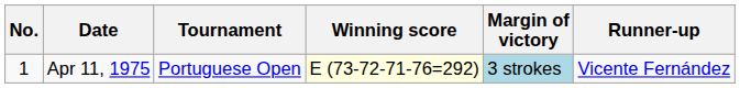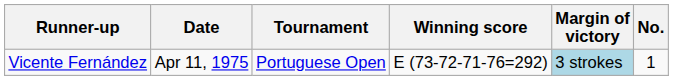 <table class="wikitable" style="font-size:95%;">
 <tr>
-<th>No.</th>
+<th>Runner-up</th>
 <th>Date</th>
 <th>Tournament</th>
 <th>Winning score</th>
 <th>Margin of<br>victory</th>
-<th>Runner-up</th>
+<th>No.</th>
 </tr>
 <tr>
-<td align=center>1</td>
+<td> <a href='#'>Vicente Fernández</a></td>
 <td>Apr 11, <a href='#'>1975</a></td>
 <td><a href='#'>Portuguese Open</a></td>
-<td style="background: lightyellow;">E (73-72-71-76=292)</td>
+<td>E (73-72-71-76=292)</td>
 <td style="background: lightblue;">3 strokes</td>
-<td> <a href='#'>Vicente Fernández</a></td>
+<td align=center>1</td>
 </tr>
 </table>
